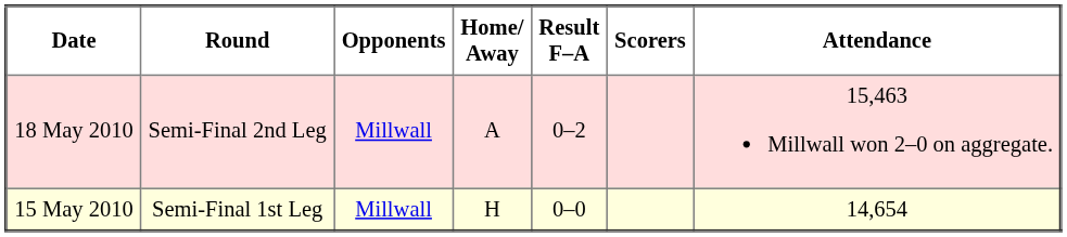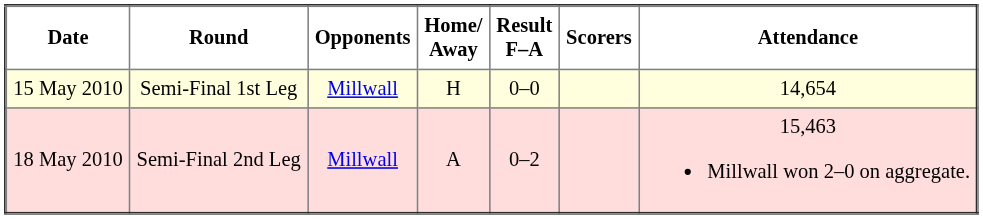 <table border="2" cellpadding="4" style="border-collapse:collapse; text-align:center; font-size:smaller;">
 <tr>
 <th><strong>Date</strong></th>
 <th><strong>Round</strong></th>
 <th><strong>Opponents</strong></th>
 <th><strong>Home/<br>Away</strong></th>
 <th><strong>Result<br>F–A</strong></th>
 <th><strong>Scorers</strong></th>
 <th><strong>Attendance</strong></th>
 </tr>
+<tr bgcolor="#ffffdd">
+<td>15 May 2010</td>
+<td>Semi-Final 1st Leg</td>
+<td><a href='#'>Millwall</a></td>
+<td>H</td>
+<td>0–0</td>
+<td></td>
+<td>14,654</td>
+</tr>
 <tr bgcolor="#ffdddd">
 <td>18 May 2010</td>
 <td>Semi-Final 2nd Leg</td>
 <td><a href='#'>Millwall</a></td>
 <td>A</td>
 <td>0–2</td>
 <td></td>
 <td>15,463<br><ul><li>Millwall won 2–0 on aggregate.</li></ul></td>
 </tr>
-<tr bgcolor="#ffffdd">
-<td>15 May 2010</td>
-<td>Semi-Final 1st Leg</td>
-<td><a href='#'>Millwall</a></td>
-<td>H</td>
-<td>0–0</td>
-<td></td>
-<td>14,654</td>
-</tr>
 </table>
